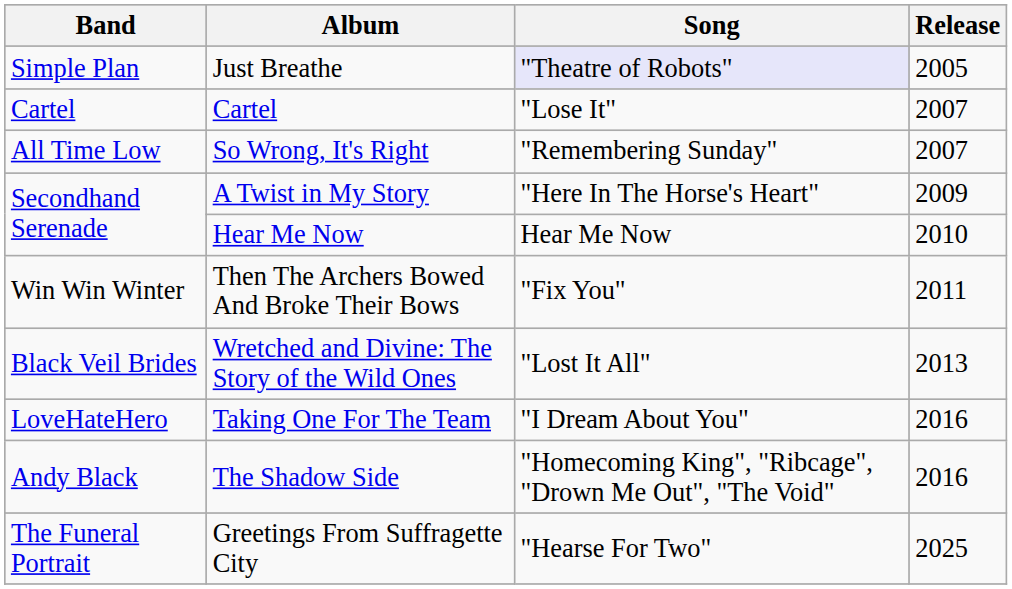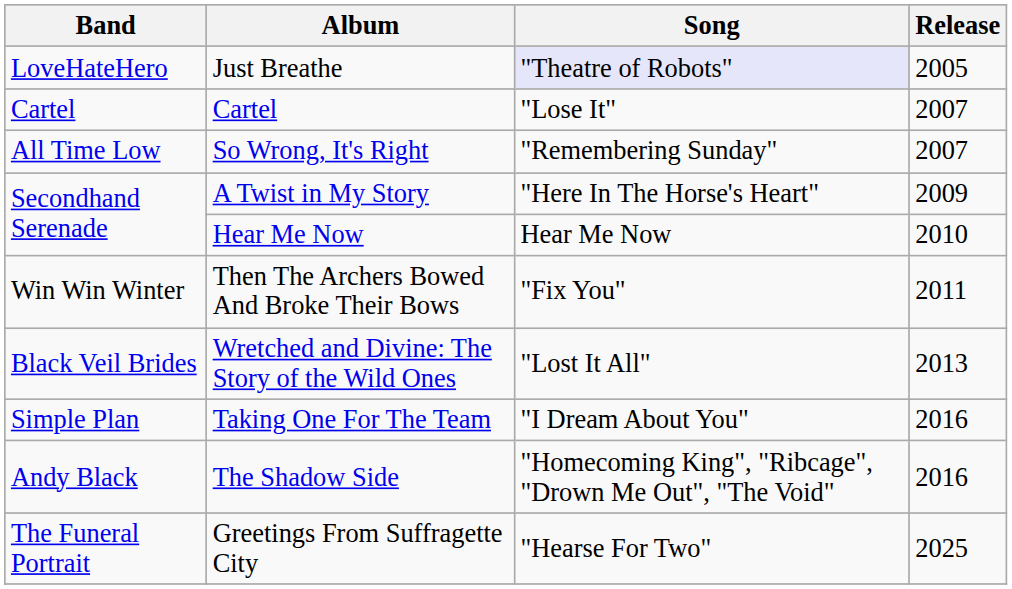 <table class="wikitable">
 <tr>
 <th>Band</th>
 <th>Album</th>
 <th>Song</th>
 <th>Release</th>
 </tr>
 <tr>
-<td><a href='#'>Simple Plan</a></td>
+<td><a href='#'>LoveHateHero</a></td>
 <td>Just Breathe</td>
 <td style="background: lavender;">"Theatre of Robots"</td>
 <td>2005</td>
 </tr>
 <tr>
 <td><a href='#'>Cartel</a></td>
 <td><a href='#'>Cartel</a></td>
 <td>"Lose It"</td>
 <td>2007</td>
 </tr>
 <tr>
 <td><a href='#'>All Time Low</a></td>
 <td><a href='#'>So Wrong, It's Right</a></td>
 <td>"Remembering Sunday"</td>
 <td>2007</td>
 </tr>
 <tr>
 <td rowspan="2"><a href='#'>Secondhand Serenade</a></td>
 <td><a href='#'>A Twist in My Story</a></td>
 <td>"Here In The Horse's Heart"</td>
 <td>2009</td>
 </tr>
 <tr>
 <td><a href='#'>Hear Me Now</a></td>
 <td>Hear Me Now</td>
 <td>2010</td>
 </tr>
 <tr>
 <td>Win Win Winter</td>
 <td>Then The Archers Bowed And Broke Their Bows</td>
 <td>"Fix You"</td>
 <td>2011</td>
 </tr>
 <tr>
 <td><a href='#'>Black Veil Brides</a></td>
 <td><a href='#'>Wretched and Divine: The Story of the Wild Ones</a></td>
 <td>"Lost It All"</td>
 <td>2013</td>
 </tr>
 <tr>
-<td><a href='#'>LoveHateHero</a></td>
+<td><a href='#'>Simple Plan</a></td>
 <td><a href='#'>Taking One For The Team</a></td>
 <td>"I Dream About You"</td>
 <td>2016</td>
 </tr>
 <tr>
 <td><a href='#'>Andy Black</a></td>
 <td><a href='#'>The Shadow Side</a></td>
 <td>"Homecoming King", "Ribcage", "Drown Me Out", "The Void"</td>
 <td>2016</td>
 </tr>
 <tr>
 <td><a href='#'>The Funeral Portrait</a></td>
 <td>Greetings From Suffragette City</td>
 <td>"Hearse For Two"</td>
 <td>2025</td>
 </tr>
 </table>
